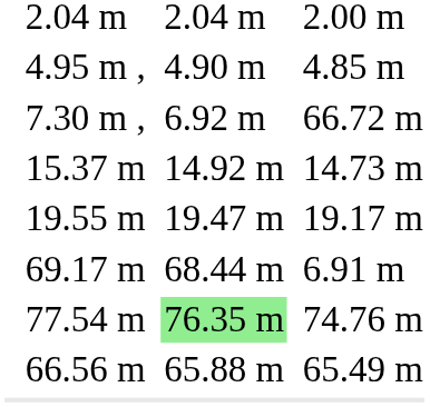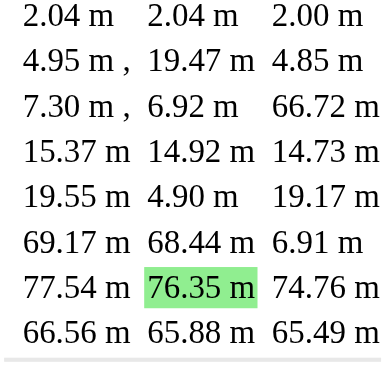 <table>
 <tr>
 <td></td>
 <td></td>
 <td>2.04 m</td>
 <td></td>
 <td>2.04 m </td>
 <td></td>
 <td>2.00 m </td>
 </tr>
 <tr>
 <td></td>
 <td></td>
 <td>4.95 m , </td>
 <td></td>
-<td>4.90 m</td>
+<td>19.47 m</td>
 <td></td>
 <td>4.85 m</td>
 </tr>
 <tr>
 <td></td>
 <td></td>
 <td>7.30 m , </td>
 <td></td>
 <td>6.92 m </td>
 <td></td>
 <td>66.72 m</td>
 </tr>
 <tr>
 <td></td>
 <td></td>
 <td>15.37 m</td>
 <td></td>
 <td>14.92 m</td>
 <td></td>
 <td>14.73 m</td>
 </tr>
 <tr>
 <td></td>
 <td></td>
 <td>19.55 m</td>
 <td></td>
-<td>19.47 m</td>
+<td>4.90 m</td>
 <td></td>
 <td>19.17 m</td>
 </tr>
 <tr>
 <td></td>
 <td></td>
 <td>69.17 m</td>
 <td></td>
 <td>68.44 m</td>
 <td></td>
 <td>6.91 m</td>
 </tr>
 <tr>
 <td></td>
 <td></td>
 <td>77.54 m</td>
 <td></td>
 <td style="background: lightgreen;">76.35 m </td>
 <td></td>
 <td>74.76 m</td>
 </tr>
 <tr>
 <td></td>
 <td></td>
 <td>66.56 m</td>
 <td></td>
 <td>65.88 m </td>
 <td></td>
 <td>65.49 m</td>
 </tr>
 <tr style="background:#e8e8e8;">
 <td colspan=7></td>
 </tr>
 </table>
